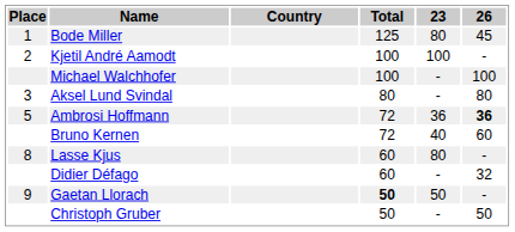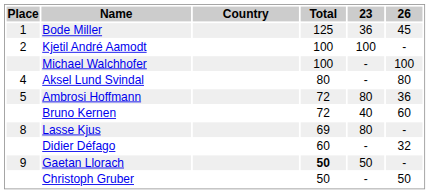 <table border="0" style="border: 1px solid #999; background-color:#FFFFFF; text-align:center; font-size:86%; line-height:15px;">
 <tr align="center" bgcolor="#CCCCCC">
 <th width=35>Place</th>
 <th width=170>Name</th>
 <th width=120>Country</th>
 <th width=50>Total</th>
 <th width=40>23</th>
 <th width=40>26</th>
 </tr>
 <tr bgcolor="#EFEFEF">
 <td>1</td>
 <td align="left"><a href='#'>Bode Miller</a></td>
 <td align="left"></td>
 <td>125</td>
-<td>80</td>
+<td>36</td>
 <td>45</td>
 </tr>
 <tr>
 <td>2</td>
 <td align="left"><a href='#'>Kjetil André Aamodt</a></td>
 <td align="left"></td>
 <td>100</td>
 <td>100</td>
 <td>-</td>
 </tr>
 <tr bgcolor="#EFEFEF">
 <td></td>
 <td align="left"><a href='#'>Michael Walchhofer</a></td>
 <td align="left"></td>
 <td>100</td>
 <td>-</td>
 <td>100</td>
 </tr>
 <tr>
-<td>3</td>
+<td>4</td>
 <td align="left"><a href='#'>Aksel Lund Svindal</a></td>
 <td align="left"></td>
 <td>80</td>
 <td>-</td>
 <td>80</td>
 </tr>
 <tr bgcolor="#EFEFEF">
 <td>5</td>
 <td align="left"><a href='#'>Ambrosi Hoffmann</a></td>
 <td align="left"> </td>
 <td>72</td>
+<td>80</td>
 <td>36</td>
-<td><strong>36</strong></td>
 </tr>
 <tr>
 <td></td>
 <td align="left"><a href='#'>Bruno Kernen</a></td>
 <td align="left"> </td>
 <td>72</td>
 <td>40</td>
 <td>60</td>
 </tr>
 <tr bgcolor="#EFEFEF">
 <td>8</td>
 <td align="left"><a href='#'>Lasse Kjus</a></td>
 <td align="left"></td>
-<td>60</td>
+<td>69</td>
 <td>80</td>
 <td>-</td>
 </tr>
 <tr>
 <td></td>
 <td align="left"><a href='#'>Didier Défago</a></td>
 <td align="left"> </td>
 <td>60</td>
 <td>-</td>
 <td>32</td>
 </tr>
 <tr bgcolor="#EFEFEF">
 <td>9</td>
 <td align="left"><a href='#'>Gaetan Llorach</a></td>
 <td align="left"></td>
 <td><strong>50</strong></td>
 <td>50</td>
 <td>-</td>
 </tr>
 <tr>
 <td></td>
 <td align="left"><a href='#'>Christoph Gruber</a></td>
 <td align="left"></td>
 <td>50</td>
 <td>-</td>
 <td>50</td>
 </tr>
 </table>
